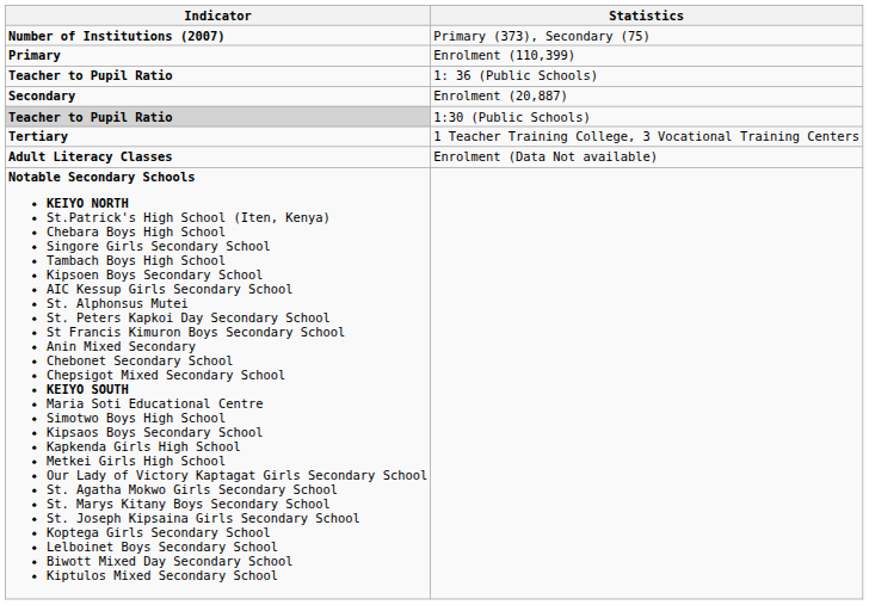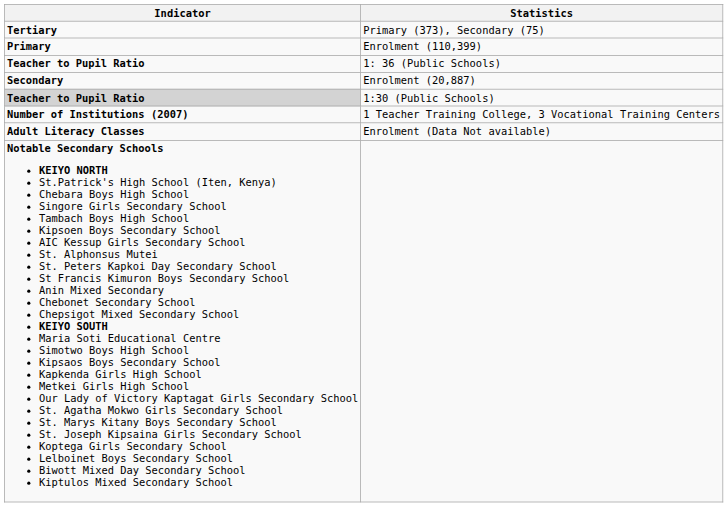 <table class="wikitable">
 <tr>
 <th>Indicator</th>
 <th>Statistics</th>
 </tr>
 <tr>
-<td><strong>Number of Institutions (2007)</strong></td>
+<td><strong>Tertiary</strong></td>
 <td>Primary (373), Secondary (75)</td>
 </tr>
 <tr>
 <td><strong>Primary</strong></td>
 <td>Enrolment (110,399)</td>
 </tr>
 <tr>
 <td><strong>Teacher to Pupil Ratio</strong></td>
 <td>1: 36 (Public Schools)</td>
 </tr>
 <tr>
 <td><strong>Secondary</strong></td>
 <td>Enrolment (20,887)</td>
 </tr>
 <tr>
 <td style="background: lightgrey;"><strong>Teacher to Pupil Ratio</strong></td>
 <td>1:30 (Public Schools)</td>
 </tr>
 <tr>
-<td><strong>Tertiary</strong></td>
+<td><strong>Number of Institutions (2007)</strong></td>
 <td>1 Teacher Training College, 3 Vocational Training Centers</td>
 </tr>
 <tr>
 <td><strong>Adult Literacy Classes</strong></td>
 <td>Enrolment (Data Not available)</td>
 </tr>
 <tr>
 <td><strong>Notable Secondary Schools</strong><br><ul><li><strong>KEIYO NORTH</strong></li><li>St.Patrick's High School (Iten, Kenya)</li><li>Chebara Boys High School</li><li>Singore Girls Secondary School</li><li>Tambach Boys High School</li><li>Kipsoen Boys Secondary School</li><li>AIC Kessup Girls Secondary School</li><li>St. Alphonsus Mutei</li><li>St. Peters Kapkoi Day Secondary School</li><li>St Francis Kimuron Boys Secondary School</li><li>Anin Mixed Secondary</li><li>Chebonet Secondary School</li><li>Chepsigot Mixed Secondary School</li><li><strong>KEIYO SOUTH</strong></li><li>Maria Soti Educational Centre</li><li>Simotwo Boys High School</li><li>Kipsaos Boys Secondary School</li><li>Kapkenda Girls High School</li><li>Metkei Girls High School</li><li>Our Lady of Victory Kaptagat Girls Secondary School</li><li>St. Agatha Mokwo Girls Secondary School</li><li>St. Marys Kitany Boys Secondary School</li><li>St. Joseph Kipsaina Girls Secondary School</li><li>Koptega Girls Secondary School</li><li>Lelboinet Boys Secondary School</li><li>Biwott Mixed Day Secondary School</li><li>Kiptulos Mixed Secondary School</li></ul></td>
 </tr>
 </table>
